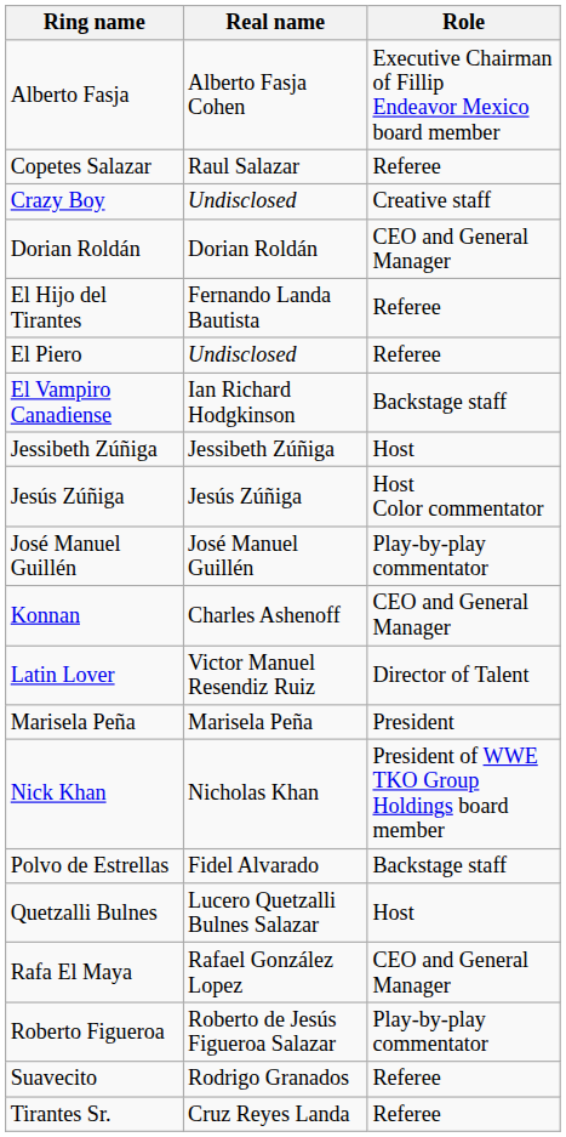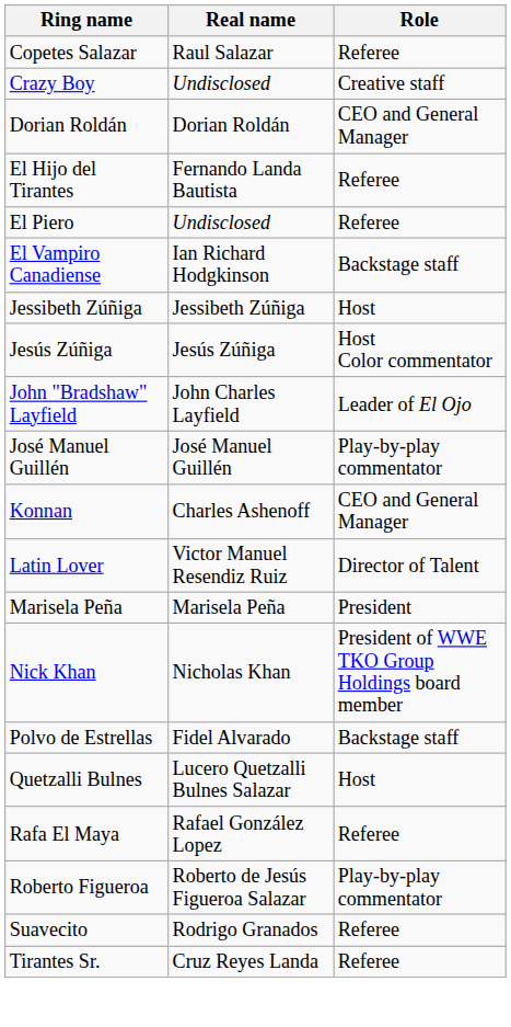 <table class="wikitable sortable" align="left center" width="65%">
 <tr>
 <th width="15%">Ring name</th>
 <th width="15%">Real name</th>
 <th width="15%">Role</th>
-</tr>
-<tr>
-<td>Alberto Fasja</td>
-<td>Alberto Fasja Cohen</td>
-<td>Executive Chairman of Fillip<br><a href='#'>Endeavor Mexico</a> board member</td>
 </tr>
 <tr>
 <td>Copetes Salazar</td>
 <td>Raul Salazar</td>
 <td>Referee</td>
 </tr>
 <tr [>
 <td><a href='#'>Crazy Boy</a></td>
 <td><em>Undisclosed</em></td>
 <td>Creative staff</td>
 </tr>
 <tr>
 <td>Dorian Roldán</td>
 <td>Dorian Roldán</td>
 <td>CEO and General Manager</td>
 </tr>
 <tr>
 <td>El Hijo del Tirantes</td>
 <td>Fernando Landa Bautista</td>
 <td>Referee</td>
 </tr>
 <tr>
 <td>El Piero</td>
 <td><em>Undisclosed</em></td>
 <td>Referee</td>
 </tr>
 <tr>
 <td><a href='#'>El Vampiro Canadiense</a></td>
 <td>Ian Richard Hodgkinson</td>
 <td>Backstage staff</td>
 </tr>
 <tr>
 <td>Jessibeth Zúñiga</td>
 <td>Jessibeth Zúñiga</td>
 <td>Host</td>
 </tr>
 <tr>
 <td>Jesús Zúñiga</td>
 <td>Jesús Zúñiga</td>
 <td>Host<br>Color commentator</td>
 </tr>
 <tr>
+<td><a href='#'>John "Bradshaw" Layfield</a></td>
+<td>John Charles Layfield</td>
+<td>Leader of <em>El Ojo</em></td>
+</tr>
+<tr>
 <td>José Manuel Guillén</td>
 <td>José Manuel Guillén</td>
 <td>Play-by-play commentator</td>
 </tr>
 <tr>
 <td><a href='#'>Konnan</a></td>
 <td>Charles Ashenoff</td>
 <td>CEO and General Manager</td>
 </tr>
 <tr>
 <td><a href='#'>Latin Lover</a></td>
 <td>Victor Manuel Resendiz Ruiz</td>
 <td>Director of Talent</td>
 </tr>
 <tr>
 <td>Marisela Peña</td>
 <td>Marisela Peña</td>
 <td>President</td>
 </tr>
 <tr>
 <td><a href='#'>Nick Khan</a></td>
 <td>Nicholas Khan</td>
 <td>President of <a href='#'>WWE</a><br><a href='#'>TKO Group Holdings</a> board member</td>
 </tr>
 <tr>
 <td>Polvo de Estrellas</td>
 <td>Fidel Alvarado</td>
 <td>Backstage staff</td>
 </tr>
 <tr>
 <td>Quetzalli Bulnes</td>
 <td>Lucero Quetzalli Bulnes Salazar</td>
 <td>Host</td>
 </tr>
 <tr>
 <td>Rafa El Maya</td>
 <td>Rafael González Lopez</td>
-<td>CEO and General Manager</td>
+<td>Referee</td>
 </tr>
 <tr>
 <td>Roberto Figueroa</td>
 <td>Roberto de Jesús Figueroa Salazar</td>
 <td>Play-by-play commentator</td>
 </tr>
 <tr>
 <td>Suavecito</td>
 <td>Rodrigo Granados</td>
 <td>Referee</td>
 </tr>
 <tr>
 <td>Tirantes Sr.</td>
 <td>Cruz Reyes Landa</td>
 <td>Referee</td>
 </tr>
 </table>
